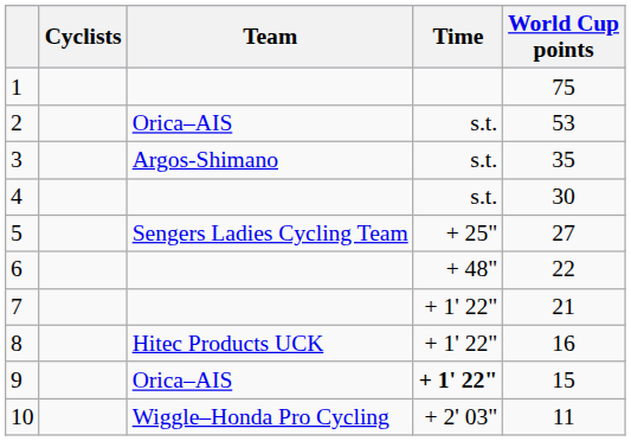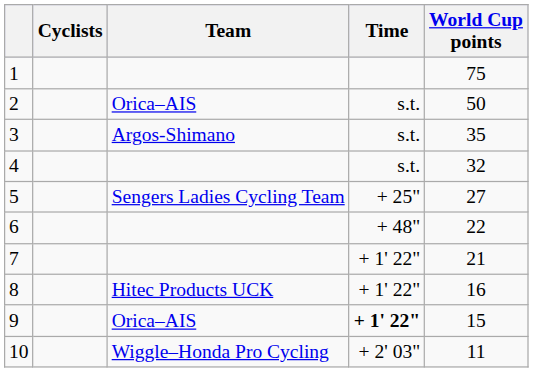 <table class="wikitable">
 <tr style="background:#ccccff;">
 <th></th>
 <th>Cyclists</th>
 <th>Team</th>
 <th>Time</th>
 <th><a href='#'>World Cup</a><br>points</th>
 </tr>
 <tr>
 <td>1</td>
 <td></td>
 <td></td>
 <td align="right"></td>
 <td align="center">75</td>
 </tr>
 <tr>
 <td>2</td>
 <td></td>
 <td><a href='#'>Orica–AIS</a></td>
 <td align="right">s.t.</td>
-<td align="center">53</td>
+<td align="center">50</td>
 </tr>
 <tr>
 <td>3</td>
 <td></td>
 <td><a href='#'>Argos-Shimano</a></td>
 <td align="right">s.t.</td>
 <td align="center">35</td>
 </tr>
 <tr>
 <td>4</td>
 <td></td>
 <td></td>
 <td align="right">s.t.</td>
-<td align="center">30</td>
+<td align="center">32</td>
 </tr>
 <tr>
 <td>5</td>
 <td></td>
 <td><a href='#'>Sengers Ladies Cycling Team</a></td>
 <td align="right">+ 25"</td>
 <td align="center">27</td>
 </tr>
 <tr>
 <td>6</td>
 <td></td>
 <td></td>
 <td align="right">+ 48"</td>
 <td align="center">22</td>
 </tr>
 <tr>
 <td>7</td>
 <td></td>
 <td></td>
 <td align="right">+ 1' 22"</td>
 <td align="center">21</td>
 </tr>
 <tr>
 <td>8</td>
 <td></td>
 <td><a href='#'>Hitec Products UCK</a></td>
 <td align="right">+ 1' 22"</td>
 <td align="center">16</td>
 </tr>
 <tr>
 <td>9</td>
 <td></td>
 <td><a href='#'>Orica–AIS</a></td>
 <td align="right"><strong>+ 1' 22"</strong></td>
 <td align="center">15</td>
 </tr>
 <tr>
 <td>10</td>
 <td></td>
 <td><a href='#'>Wiggle–Honda Pro Cycling</a></td>
 <td align="right">+ 2' 03"</td>
 <td align="center">11</td>
 </tr>
 </table>
